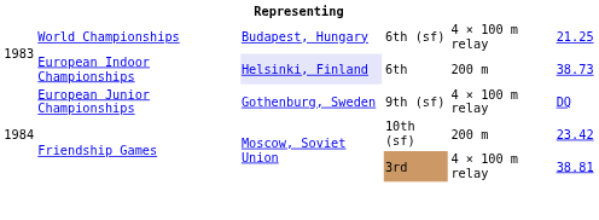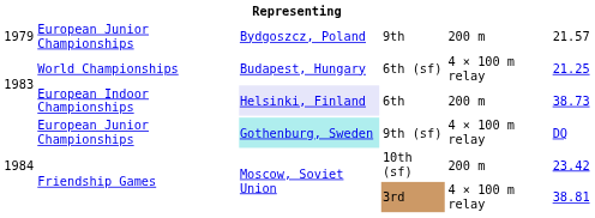 <table>
 <tr>
 <th colspan="6">Representing </th>
+</tr>
+<tr>
+<td>1979</td>
+<td><a href='#'>European Junior Championships</a></td>
+<td><a href='#'>Bydgoszcz, Poland</a></td>
+<td>9th</td>
+<td>200 m</td>
+<td>21.57</td>
 </tr>
 <tr>
 <td rowspan=2>1983</td>
 <td><a href='#'>World Championships</a></td>
 <td><a href='#'>Budapest, Hungary</a></td>
 <td>6th (sf)</td>
 <td>4 × 100 m relay</td>
 <td><a href='#'>21.25</a></td>
 </tr>
 <tr>
 <td><a href='#'>European Indoor Championships</a></td>
 <td style="background: lavender;"><a href='#'>Helsinki, Finland</a></td>
 <td>6th</td>
 <td>200 m</td>
 <td><a href='#'>38.73</a></td>
 </tr>
 <tr>
 <td rowspan=3>1984</td>
 <td><a href='#'>European Junior Championships</a></td>
-<td><a href='#'>Gothenburg, Sweden</a></td>
+<td style="background: paleturquoise;"><a href='#'>Gothenburg, Sweden</a></td>
 <td>9th (sf)</td>
 <td>4 × 100 m relay</td>
 <td><a href='#'>DQ</a></td>
 </tr>
 <tr>
 <td rowspan=2><a href='#'>Friendship Games</a></td>
 <td rowspan=2><a href='#'>Moscow, Soviet Union</a></td>
 <td>10th (sf)</td>
 <td>200 m</td>
 <td><a href='#'>23.42</a></td>
 </tr>
 <tr>
 <td bgcolor=cc9966>3rd</td>
 <td>4 × 100 m relay</td>
 <td><a href='#'>38.81</a></td>
 </tr>
 </table>
